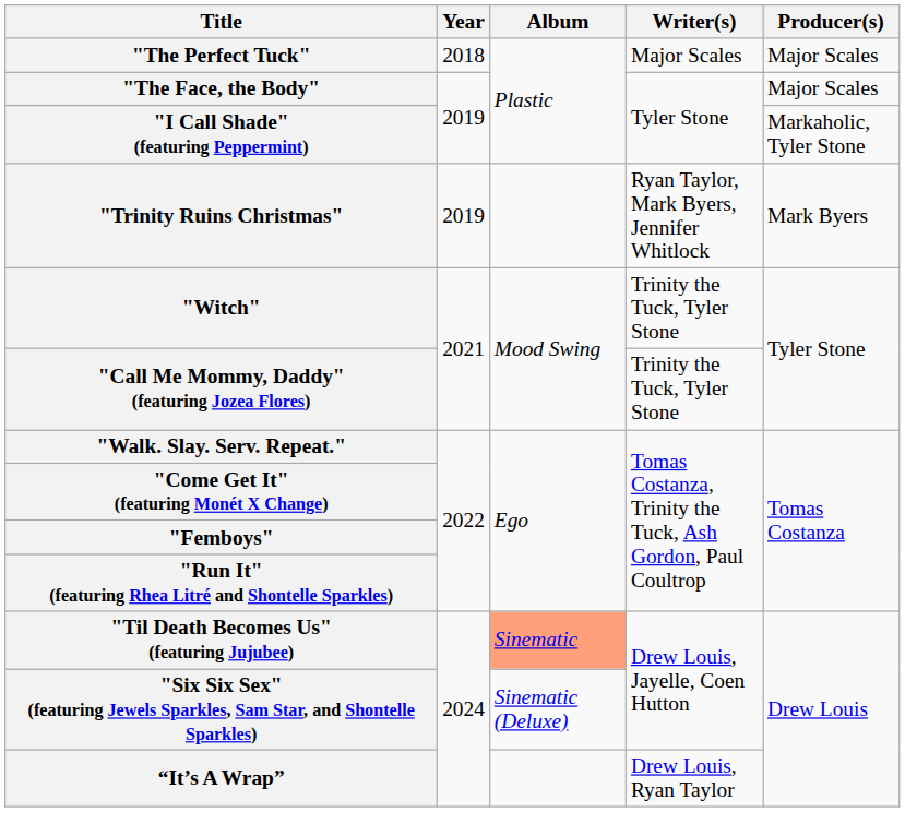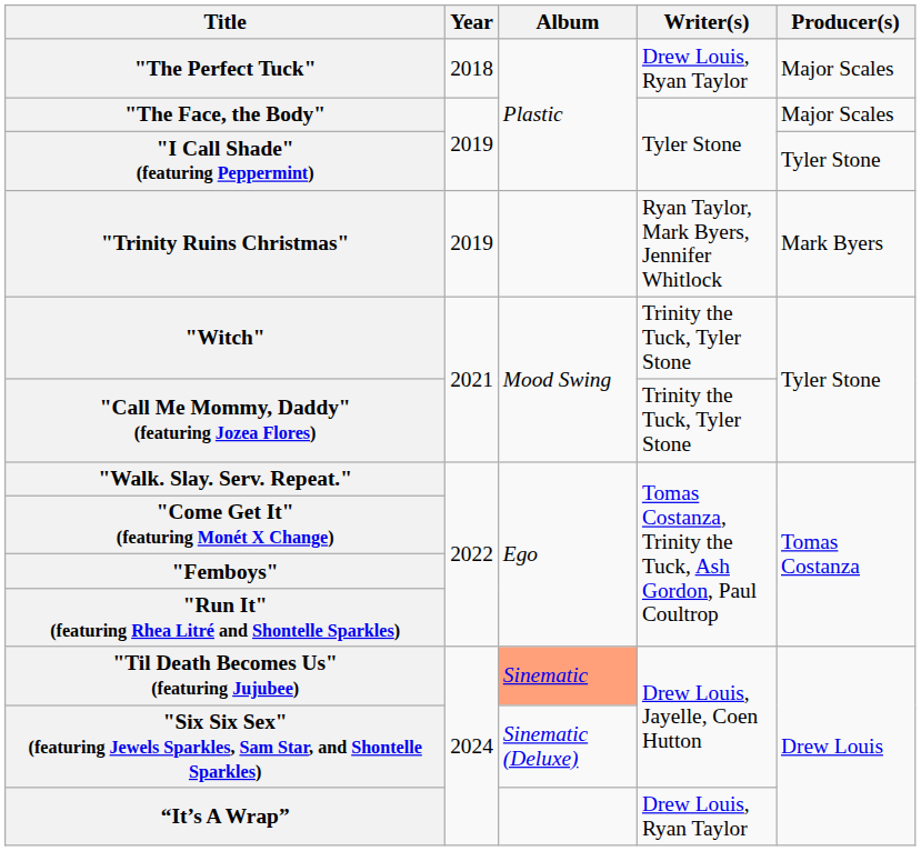 <table class="wikitable plainrowheaders" style="text-align:left;">
 <tr>
 <th scope="col"  style="width:20em;">Title</th>
 <th scope="col"  style="width:2em;">Year</th>
 <th scope="col"  style="width:6em;">Album</th>
 <th scope="col"  style="width:6em;">Writer(s)</th>
 <th scope="col"  style="width:6em;">Producer(s)</th>
 </tr>
 <tr>
 <th scope="row">"The Perfect Tuck"</th>
 <td>2018</td>
 <td rowspan="3"><em>Plastic</em></td>
-<td>Major Scales</td>
+<td><a href='#'>Drew Louis</a>, Ryan Taylor</td>
 <td>Major Scales</td>
 </tr>
 <tr>
 <th scope="row">"The Face, the Body"</th>
 <td rowspan="2">2019</td>
 <td rowspan="2">Tyler Stone</td>
 <td>Major Scales</td>
 </tr>
 <tr>
 <th scope="row">"I Call Shade"<br><small>(featuring <a href='#'>Peppermint</a>)</small></th>
-<td>Markaholic, Tyler Stone</td>
+<td>Tyler Stone</td>
 </tr>
 <tr>
 <th scope="row">"Trinity Ruins Christmas"</th>
 <td>2019</td>
 <td></td>
 <td>Ryan Taylor, Mark Byers, Jennifer Whitlock</td>
 <td>Mark Byers</td>
 </tr>
 <tr>
 <th scope="row">"Witch"</th>
 <td rowspan="2">2021</td>
 <td rowspan="2"><em>Mood Swing</em></td>
 <td>Trinity the Tuck, Tyler Stone</td>
 <td rowspan="2">Tyler Stone</td>
 </tr>
 <tr>
 <th scope="row">"Call Me Mommy, Daddy"<br><small>(featuring <a href='#'>Jozea Flores</a>)</small></th>
 <td>Trinity the Tuck, Tyler Stone</td>
 </tr>
 <tr>
 <th scope="row">"Walk. Slay. Serv. Repeat."</th>
 <td rowspan="4">2022</td>
 <td rowspan="4"><em>Ego</em></td>
 <td rowspan="4"><a href='#'>Tomas Costanza</a>, Trinity the Tuck, <a href='#'>Ash Gordon</a>, Paul Coultrop</td>
 <td rowspan="4"><a href='#'>Tomas Costanza</a></td>
 </tr>
 <tr>
 <th scope="row">"Come Get It"<br><small>(featuring <a href='#'>Monét X Change</a>)</small></th>
 </tr>
 <tr>
 <th scope="row">"Femboys"</th>
 </tr>
 <tr>
 <th scope="row">"Run It"<br><small>(featuring <a href='#'>Rhea Litré</a> and <a href='#'>Shontelle Sparkles</a>)</small></th>
 </tr>
 <tr>
 <th scope="row">"Til Death Becomes Us"<br><small>(featuring <a href='#'>Jujubee</a>)</small></th>
 <td rowspan="3">2024</td>
 <td style="background: lightsalmon;"><em><a href='#'>Sinematic</a></em></td>
 <td rowspan="2"><a href='#'>Drew Louis</a>, Jayelle, Coen Hutton</td>
 <td rowspan="3"><a href='#'>Drew Louis</a></td>
 </tr>
 <tr>
 <th scope="row">"Six Six Sex"<br><small>(featuring <a href='#'>Jewels Sparkles</a>, <a href='#'>Sam Star</a>, and <a href='#'>Shontelle Sparkles</a>)</small></th>
 <td><a href='#'><em>Sinematic (Deluxe)</em></a></td>
 </tr>
 <tr>
 <th scope="row">“It’s A Wrap”</th>
 <td></td>
 <td><a href='#'>Drew Louis</a>, Ryan Taylor</td>
 </tr>
 </table>
